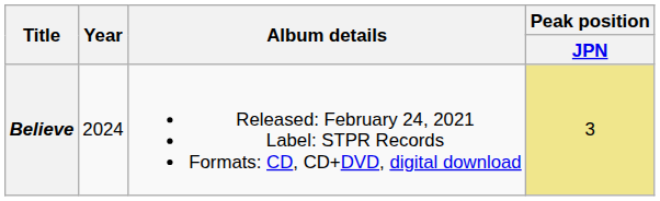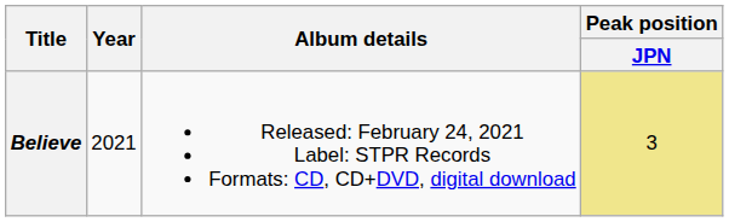 <table class="wikitable plainrowheaders" style="font-size:small; text-align:center">
 <tr>
 <th scope="col" rowspan="2">Title</th>
 <th scope="col" rowspan="2">Year</th>
 <th scope="col" rowspan="2">Album details</th>
 <th scope="col" colspan="1">Peak position</th>
 </tr>
 <tr>
 <th><a href='#'>JPN</a></th>
 </tr>
 <tr>
 <th scope="row"><em>Believe</em></th>
-<td>2024</td>
+<td>2021</td>
 <td><br><ul><li>Released: February 24, 2021</li><li>Label: STPR Records</li><li>Formats: <a href='#'>CD</a>, CD+<a href='#'>DVD</a>, <a href='#'>digital download</a></li></ul></td>
 <td style="background: khaki;">3</td>
 </tr>
 </table>
